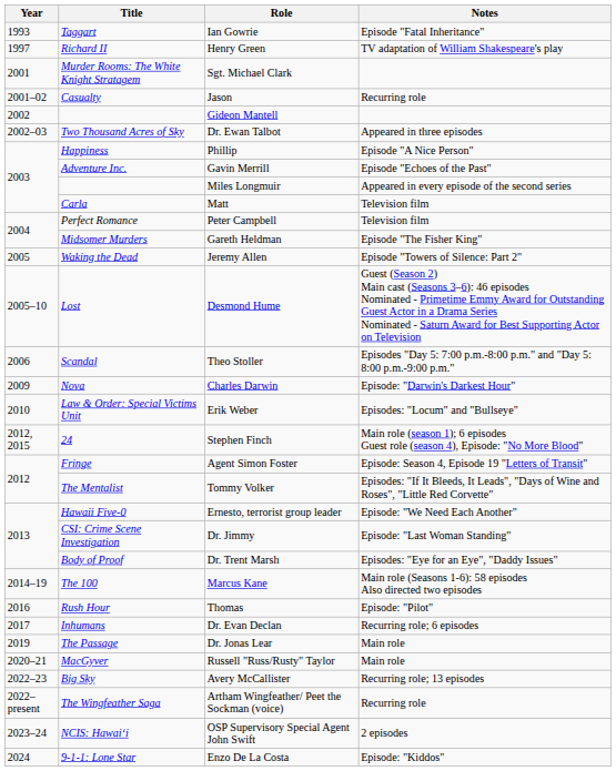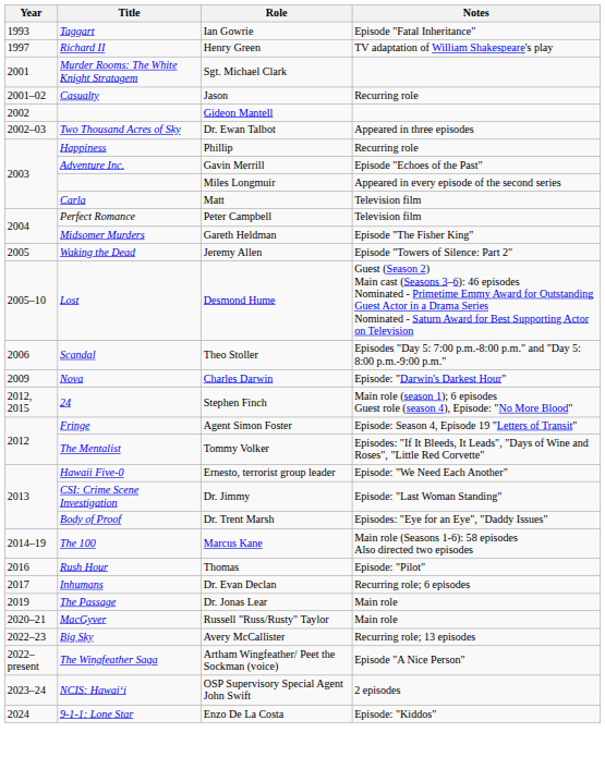 <table class="wikitable sortable">
 <tr>
 <th>Year</th>
 <th>Title</th>
 <th>Role</th>
 <th class=unsortable>Notes</th>
 </tr>
 <tr>
 <td>1993</td>
 <td><em><a href='#'>Taggart</a></em></td>
 <td>Ian Gowrie</td>
 <td>Episode "Fatal Inheritance"</td>
 </tr>
 <tr>
 <td>1997</td>
 <td><em><a href='#'>Richard II</a></em></td>
 <td>Henry Green</td>
 <td>TV adaptation of <a href='#'>William Shakespeare</a>'s play</td>
 </tr>
 <tr>
 <td>2001</td>
 <td><em><a href='#'>Murder Rooms: The White Knight Stratagem</a></em></td>
 <td>Sgt. Michael Clark</td>
 <td></td>
 </tr>
 <tr>
 <td>2001–02</td>
 <td><em><a href='#'>Casualty</a></em></td>
 <td>Jason</td>
 <td>Recurring role</td>
 </tr>
 <tr>
 <td>2002</td>
 <td><em></em></td>
 <td><a href='#'>Gideon Mantell</a></td>
 <td></td>
 </tr>
 <tr>
 <td>2002–03</td>
 <td><em><a href='#'>Two Thousand Acres of Sky</a></em></td>
 <td>Dr. Ewan Talbot</td>
 <td>Appeared in three episodes</td>
 </tr>
 <tr>
 <td rowspan="4">2003</td>
 <td><em><a href='#'>Happiness</a></em></td>
 <td>Phillip</td>
-<td>Episode "A Nice Person"</td>
+<td>Recurring role</td>
 </tr>
 <tr>
 <td><em><a href='#'>Adventure Inc.</a></em></td>
 <td>Gavin Merrill</td>
 <td>Episode "Echoes of the Past"</td>
 </tr>
 <tr>
 <td><em></em></td>
 <td>Miles Longmuir</td>
 <td>Appeared in every episode of the second series</td>
 </tr>
 <tr>
 <td><em><a href='#'>Carla</a></em></td>
 <td>Matt</td>
 <td>Television film</td>
 </tr>
 <tr>
 <td rowspan="2">2004</td>
 <td><em>Perfect Romance</em></td>
 <td>Peter Campbell</td>
 <td>Television film</td>
 </tr>
 <tr>
 <td><em><a href='#'>Midsomer Murders</a></em></td>
 <td>Gareth Heldman</td>
 <td>Episode "The Fisher King"</td>
 </tr>
 <tr>
 <td>2005</td>
 <td><em><a href='#'>Waking the Dead</a></em></td>
 <td>Jeremy Allen</td>
 <td>Episode "Towers of Silence: Part 2"</td>
 </tr>
 <tr>
 <td>2005–10</td>
 <td><em><a href='#'>Lost</a></em></td>
 <td><a href='#'>Desmond Hume</a></td>
 <td>Guest (<a href='#'>Season 2</a>)<br>Main cast (<a href='#'>Seasons 3</a>–<a href='#'>6</a>): 46 episodes<br>Nominated - <a href='#'>Primetime Emmy Award for Outstanding Guest Actor in a Drama Series</a><br>Nominated - <a href='#'>Saturn Award for Best Supporting Actor on Television</a></td>
 </tr>
 <tr>
 <td>2006</td>
 <td><em><a href='#'>Scandal</a></em></td>
 <td>Theo Stoller</td>
 <td>Episodes "Day 5: 7:00 p.m.-8:00 p.m." and "Day 5: 8:00 p.m.-9:00 p.m."</td>
 </tr>
 <tr>
 <td>2009</td>
 <td><em><a href='#'>Nova</a></em></td>
 <td><a href='#'>Charles Darwin</a></td>
 <td>Episode: "<a href='#'>Darwin's Darkest Hour</a>"</td>
-</tr>
-<tr>
-<td>2010</td>
-<td><em><a href='#'>Law & Order: Special Victims Unit</a></em></td>
-<td>Erik Weber</td>
-<td>Episodes: "Locum" and "Bullseye"</td>
 </tr>
 <tr>
 <td>2012, 2015</td>
 <td><em><a href='#'>24</a></em></td>
 <td>Stephen Finch</td>
 <td>Main role (<a href='#'>season 1</a>); 6 episodes<br>Guest role (<a href='#'>season 4</a>), Episode: "<a href='#'>No More Blood</a>"</td>
 </tr>
 <tr>
 <td rowspan="2">2012</td>
 <td><em><a href='#'>Fringe</a></em></td>
 <td>Agent Simon Foster</td>
 <td>Episode: Season 4, Episode 19 "<a href='#'>Letters of Transit</a>"</td>
 </tr>
 <tr>
 <td><em><a href='#'>The Mentalist</a></em></td>
 <td>Tommy Volker</td>
 <td>Episodes: "If It Bleeds, It Leads", "Days of Wine and Roses", "Little Red Corvette"</td>
 </tr>
 <tr>
 <td rowspan="3">2013</td>
 <td><em><a href='#'>Hawaii Five-0</a></em></td>
 <td>Ernesto, terrorist group leader</td>
 <td>Episode: "We Need Each Another"</td>
 </tr>
 <tr>
 <td><em><a href='#'>CSI: Crime Scene Investigation</a></em></td>
 <td>Dr. Jimmy</td>
 <td>Episode: "Last Woman Standing"</td>
 </tr>
 <tr>
 <td><em><a href='#'>Body of Proof</a></em></td>
 <td>Dr. Trent Marsh</td>
 <td>Episodes: "Eye for an Eye", "Daddy Issues"</td>
 </tr>
 <tr>
 <td>2014–19</td>
 <td><em><a href='#'>The 100</a></em></td>
 <td><a href='#'>Marcus Kane</a></td>
 <td>Main role (Seasons 1-6): 58 episodes <br>Also directed two episodes</td>
 </tr>
 <tr>
 <td>2016</td>
 <td><em><a href='#'>Rush Hour</a></em></td>
 <td>Thomas</td>
 <td>Episode: "Pilot"</td>
 </tr>
 <tr>
 <td>2017</td>
 <td><em><a href='#'>Inhumans</a></em></td>
 <td>Dr. Evan Declan</td>
 <td>Recurring role; 6 episodes</td>
 </tr>
 <tr>
 <td>2019</td>
 <td><em><a href='#'>The Passage</a></em></td>
 <td>Dr. Jonas Lear</td>
 <td>Main role</td>
 </tr>
 <tr>
 <td>2020–21</td>
 <td><em><a href='#'>MacGyver</a></em></td>
 <td>Russell "Russ/Rusty" Taylor</td>
 <td>Main role</td>
 </tr>
 <tr>
 <td>2022–23</td>
 <td><em><a href='#'>Big Sky</a></em></td>
 <td>Avery McCallister</td>
 <td>Recurring role; 13 episodes</td>
 </tr>
 <tr>
 <td>2022–present</td>
 <td><em><a href='#'>The Wingfeather Saga</a></em></td>
 <td>Artham Wingfeather/ Peet the Sockman (voice)</td>
-<td>Recurring role</td>
+<td>Episode "A Nice Person"</td>
 </tr>
 <tr>
 <td>2023–24</td>
 <td><em><a href='#'>NCIS: Hawaiʻi</a></em></td>
 <td>OSP Supervisory Special Agent John Swift</td>
 <td>2 episodes</td>
 </tr>
 <tr>
 <td>2024</td>
 <td><em><a href='#'>9-1-1: Lone Star</a></em></td>
 <td>Enzo De La Costa</td>
 <td>Episode: "Kiddos"</td>
 </tr>
 </table>
